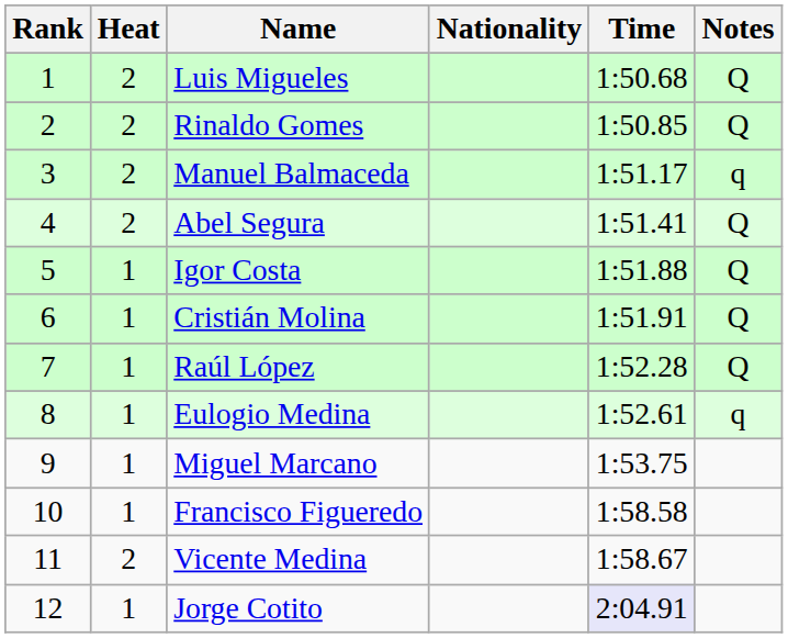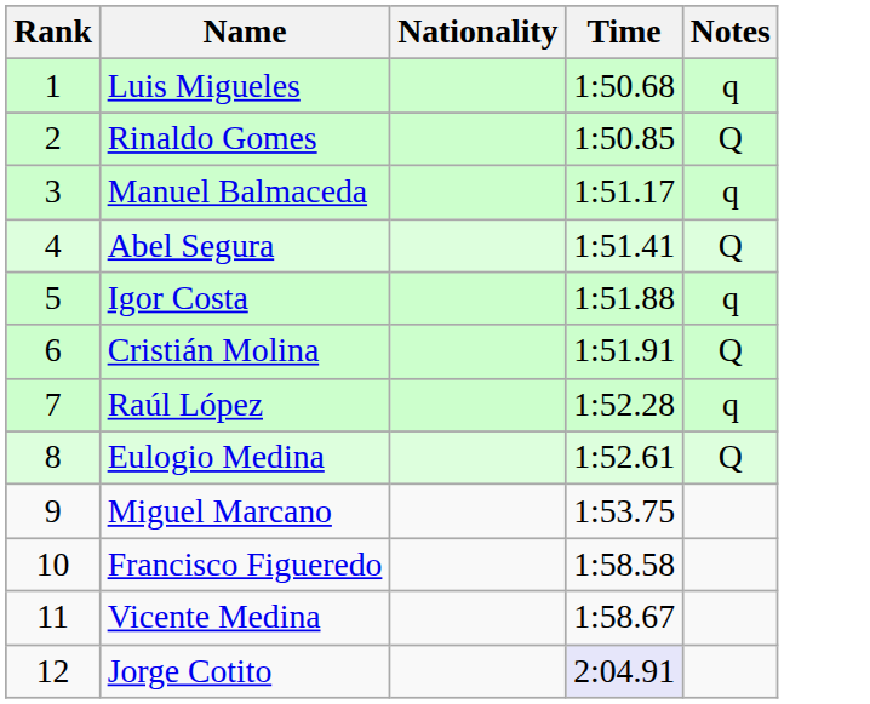 <table class="wikitable sortable" style="text-align:center">
 <tr>
 <th>Rank</th>
-<th>Heat</th>
 <th>Name</th>
 <th>Nationality</th>
 <th>Time</th>
 <th>Notes</th>
 </tr>
 <tr bgcolor=ccffcc>
 <td>1</td>
-<td>2</td>
 <td align=left><a href='#'>Luis Migueles</a></td>
 <td align=left></td>
 <td>1:50.68</td>
-<td>Q</td>
+<td>q</td>
 </tr>
 <tr bgcolor=ccffcc>
-<td>2</td>
 <td>2</td>
 <td align=left><a href='#'>Rinaldo Gomes</a></td>
 <td align=left></td>
 <td>1:50.85</td>
 <td>Q</td>
 </tr>
 <tr bgcolor=ccffcc>
 <td>3</td>
-<td>2</td>
 <td align=left><a href='#'>Manuel Balmaceda</a></td>
 <td align=left></td>
 <td>1:51.17</td>
 <td>q</td>
 </tr>
 <tr bgcolor=ddffdd>
 <td>4</td>
-<td>2</td>
 <td align=left><a href='#'>Abel Segura</a></td>
 <td align=left></td>
 <td>1:51.41</td>
 <td>Q</td>
 </tr>
 <tr bgcolor=ccffcc>
 <td>5</td>
-<td>1</td>
 <td align=left><a href='#'>Igor Costa</a></td>
 <td align=left></td>
 <td>1:51.88</td>
-<td>Q</td>
+<td>q</td>
 </tr>
 <tr bgcolor=ccffcc>
 <td>6</td>
-<td>1</td>
 <td align=left><a href='#'>Cristián Molina</a></td>
 <td align=left></td>
 <td>1:51.91</td>
 <td>Q</td>
 </tr>
 <tr bgcolor=ccffcc>
 <td>7</td>
-<td>1</td>
 <td align=left><a href='#'>Raúl López</a></td>
 <td align=left></td>
 <td>1:52.28</td>
-<td>Q</td>
+<td>q</td>
 </tr>
 <tr bgcolor=ddffdd>
 <td>8</td>
-<td>1</td>
 <td align=left><a href='#'>Eulogio Medina</a></td>
 <td align=left></td>
 <td>1:52.61</td>
-<td>q</td>
+<td>Q</td>
 </tr>
 <tr>
 <td>9</td>
-<td>1</td>
 <td align=left><a href='#'>Miguel Marcano</a></td>
 <td align=left></td>
 <td>1:53.75</td>
 <td></td>
 </tr>
 <tr>
 <td>10</td>
-<td>1</td>
 <td align=left><a href='#'>Francisco Figueredo</a></td>
 <td align=left></td>
 <td>1:58.58</td>
 <td></td>
 </tr>
 <tr>
 <td>11</td>
-<td>2</td>
 <td align=left><a href='#'>Vicente Medina</a></td>
 <td align=left></td>
 <td>1:58.67</td>
 <td></td>
 </tr>
 <tr>
 <td>12</td>
-<td>1</td>
 <td align=left><a href='#'>Jorge Cotito</a></td>
 <td align=left></td>
 <td style="background: lavender;">2:04.91</td>
 <td></td>
 </tr>
 </table>
